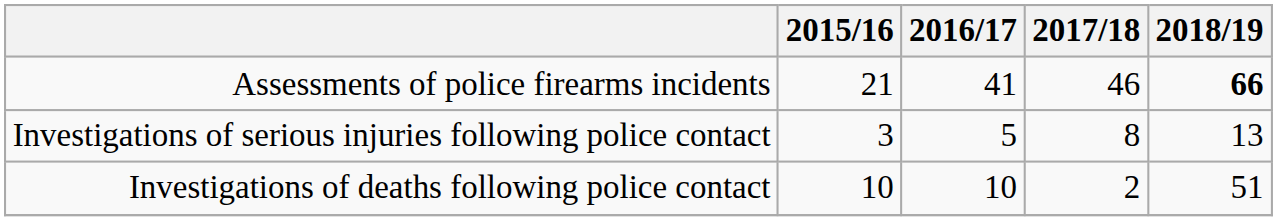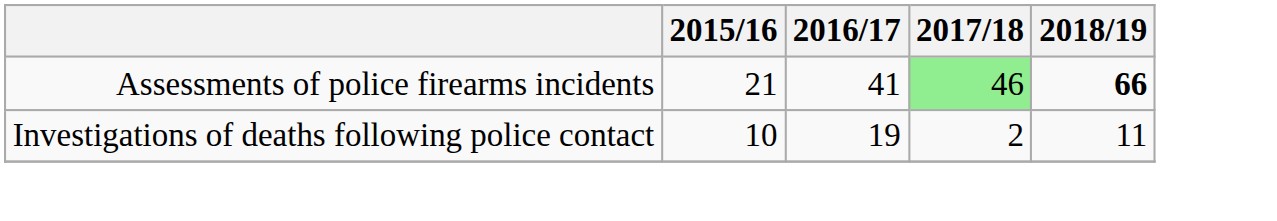 <table class="wikitable" style="text-align: right">
 <tr style="background:#ececec;">
 <th></th>
 <th>2015/16</th>
 <th>2016/17</th>
 <th>2017/18</th>
 <th>2018/19</th>
 </tr>
 <tr>
 <td>Assessments of police firearms incidents</td>
 <td>21</td>
 <td>41</td>
-<td>46</td>
+<td style="background: lightgreen;">46</td>
 <td><strong>66</strong></td>
-</tr>
-<tr>
-<td>Investigations of serious injuries following police contact</td>
-<td>3</td>
-<td>5</td>
-<td>8</td>
-<td>13</td>
 </tr>
 <tr>
 <td>Investigations of deaths following police contact</td>
 <td>10</td>
-<td>10</td>
+<td>19</td>
 <td>2</td>
-<td>51</td>
+<td>11</td>
 </tr>
 <tr>
 </tr>
 </table>
